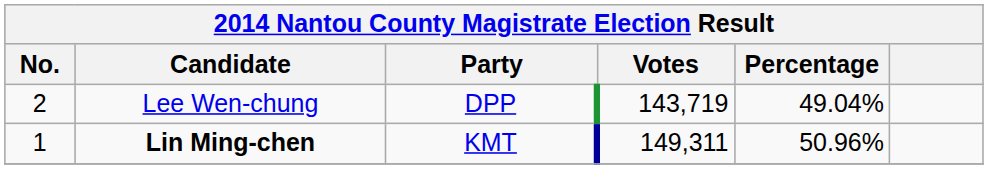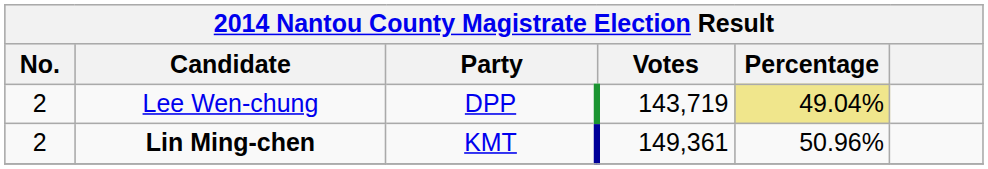 <table class="wikitable" style="text-align:center;margin:1em auto;">
 <tr>
 <th colspan="7" width=620px><a href='#'>2014 Nantou County Magistrate Election</a> Result</th>
 </tr>
 <tr>
 <th width=35>No.</th>
 <th width=180>Candidate</th>
 <th width=120>Party</th>
 <th width=75>Votes</th>
 <th width=75>Percentage</th>
 <th width=49></th>
 </tr>
 <tr>
 <td>2</td>
 <td><a href='#'>Lee Wen-chung</a></td>
 <td><a href='#'>DPP</a></td>
 <td style="border-left:4px solid #1B9431;" align="right">143,719</td>
-<td align="right">49.04%</td>
+<td align="right" style="background: khaki;">49.04%</td>
 <td align="center"></td>
 </tr>
 <tr>
-<td>1</td>
+<td>2</td>
 <td><strong>Lin Ming-chen</strong></td>
 <td><a href='#'>KMT</a></td>
-<td style="border-left:4px solid #000099;" align="right">149,311</td>
+<td style="border-left:4px solid #000099;" align="right">149,361</td>
 <td align="right">50.96%</td>
 <td align="center"></td>
 </tr>
 <tr bgcolor=EEEEEE>
 </tr>
 </table>
